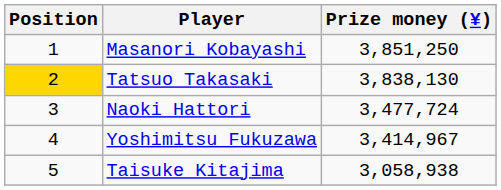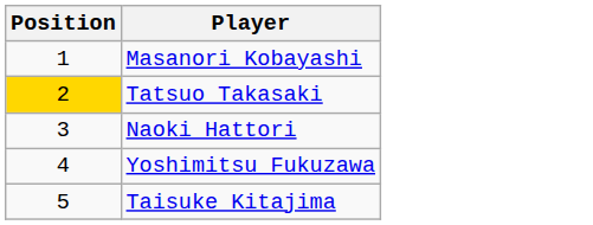 <table class="wikitable">
 <tr>
 <th>Position</th>
 <th>Player</th>
-<th>Prize money (<a href='#'>¥</a>)</th>
 </tr>
 <tr>
 <td align=center>1</td>
 <td> <a href='#'>Masanori Kobayashi</a></td>
-<td align=center>3,851,250</td>
 </tr>
 <tr>
 <td align=center style="background: gold;">2</td>
 <td> <a href='#'>Tatsuo Takasaki</a></td>
-<td align=center>3,838,130</td>
 </tr>
 <tr>
 <td align=center>3</td>
 <td> <a href='#'>Naoki Hattori</a></td>
-<td align=center>3,477,724</td>
 </tr>
 <tr>
 <td align=center>4</td>
 <td> <a href='#'>Yoshimitsu Fukuzawa</a></td>
-<td align=center>3,414,967</td>
 </tr>
 <tr>
 <td align=center>5</td>
 <td> <a href='#'>Taisuke Kitajima</a></td>
-<td align=center>3,058,938</td>
 </tr>
 </table>
